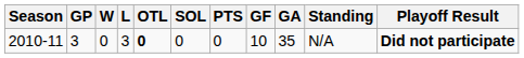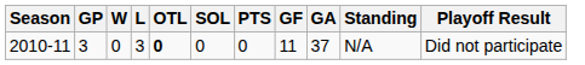 <table class="wikitable">
 <tr>
 <th>Season</th>
 <th>GP</th>
 <th>W</th>
 <th>L</th>
 <th>OTL</th>
 <th>SOL</th>
 <th>PTS</th>
 <th>GF</th>
 <th>GA</th>
 <th>Standing</th>
 <th>Playoff Result</th>
 </tr>
 <tr>
 <td>2010-11</td>
 <td>3</td>
 <td>0</td>
 <td>3</td>
 <td><strong>0</strong></td>
 <td>0</td>
 <td>0</td>
-<td>10</td>
-<td>35</td>
+<td>11</td>
+<td>37</td>
 <td>N/A</td>
-<td><strong>Did not participate</strong></td>
+<td>Did not participate</td>
 </tr>
 </table>
